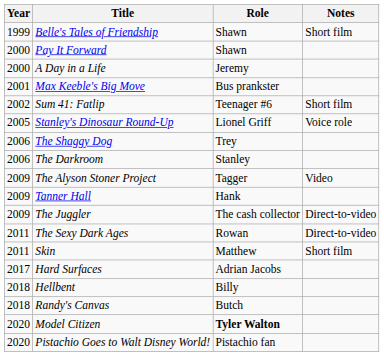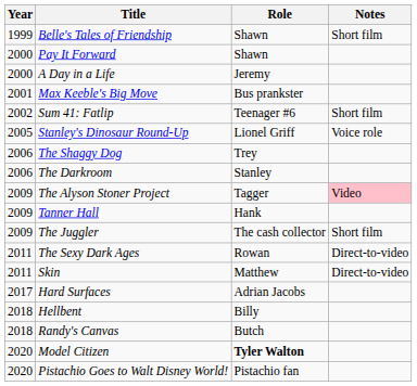 <table class="wikitable">
 <tr>
 <th>Year</th>
 <th>Title</th>
 <th>Role</th>
 <th>Notes</th>
 </tr>
 <tr>
 <td>1999</td>
 <td><em><a href='#'>Belle's Tales of Friendship</a></em></td>
 <td>Shawn</td>
 <td>Short film</td>
 </tr>
 <tr>
 <td>2000</td>
 <td><a href='#'><em>Pay It Forward</em></a></td>
 <td>Shawn</td>
 <td></td>
 </tr>
 <tr>
 <td>2000</td>
 <td><em>A Day in a Life</em></td>
 <td>Jeremy</td>
 <td></td>
 </tr>
 <tr>
 <td>2001</td>
 <td><em><a href='#'>Max Keeble's Big Move</a></em></td>
 <td>Bus prankster</td>
 <td></td>
 </tr>
 <tr>
 <td>2002</td>
 <td><em>Sum 41: Fatlip</em></td>
 <td>Teenager #6</td>
 <td>Short film</td>
 </tr>
 <tr>
 <td>2005</td>
 <td><em><a href='#'>Stanley's Dinosaur Round-Up</a></em></td>
 <td>Lionel Griff</td>
 <td>Voice role</td>
 </tr>
 <tr>
 <td>2006</td>
 <td><a href='#'><em>The Shaggy Dog</em></a></td>
 <td>Trey</td>
 <td></td>
 </tr>
 <tr>
 <td>2006</td>
 <td><em>The Darkroom</em></td>
 <td>Stanley</td>
 <td></td>
 </tr>
 <tr>
 <td>2009</td>
 <td><em>The Alyson Stoner Project</em></td>
 <td>Tagger</td>
-<td>Video</td>
+<td style="background: pink;">Video</td>
 </tr>
 <tr>
 <td>2009</td>
 <td><a href='#'><em>Tanner Hall</em></a></td>
 <td>Hank</td>
 <td></td>
 </tr>
 <tr>
 <td>2009</td>
 <td><em>The Juggler</em></td>
 <td>The cash collector</td>
-<td>Direct-to-video</td>
+<td>Short film</td>
 </tr>
 <tr>
 <td>2011</td>
 <td><em>The Sexy Dark Ages</em></td>
 <td>Rowan</td>
 <td>Direct-to-video</td>
 </tr>
 <tr>
 <td>2011</td>
 <td><em>Skin </em></td>
 <td>Matthew</td>
-<td>Short film</td>
+<td>Direct-to-video</td>
 </tr>
 <tr>
 <td>2017</td>
 <td><em>Hard Surfaces</em></td>
 <td>Adrian Jacobs</td>
 <td></td>
 </tr>
 <tr>
 <td>2018</td>
 <td><em>Hellbent</em></td>
 <td>Billy</td>
 <td></td>
 </tr>
 <tr>
 <td>2018</td>
 <td><em>Randy's Canvas</em></td>
 <td>Butch</td>
 <td></td>
 </tr>
 <tr>
 <td>2020</td>
 <td><em>Model Citizen</em></td>
 <td><strong>Tyler Walton</strong></td>
 <td></td>
 </tr>
 <tr>
 <td>2020</td>
 <td><em>Pistachio Goes to Walt Disney World!</em></td>
 <td>Pistachio fan</td>
 <td></td>
 </tr>
 </table>
